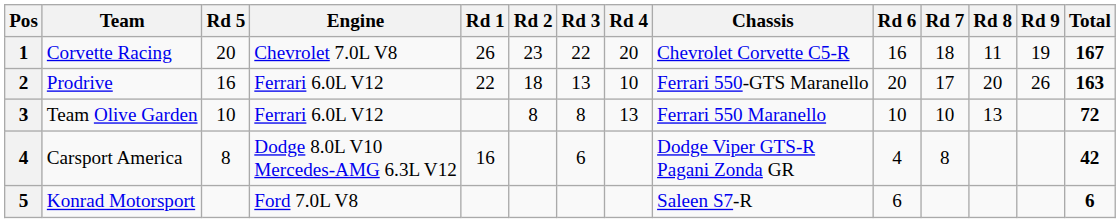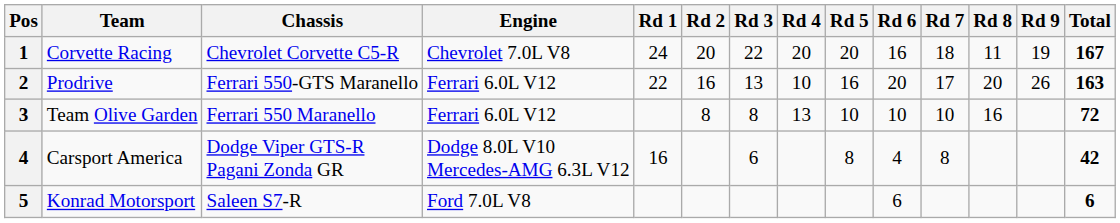 <table class="wikitable" style="font-size: 90%;">
 <tr>
 <th>Pos</th>
 <th>Team</th>
-<th>Rd 5</th>
+<th>Chassis</th>
 <th>Engine</th>
 <th>Rd 1</th>
 <th>Rd 2</th>
 <th>Rd 3</th>
 <th>Rd 4</th>
-<th>Chassis</th>
+<th>Rd 5</th>
 <th>Rd 6</th>
 <th>Rd 7</th>
 <th>Rd 8</th>
 <th>Rd 9</th>
 <th>Total</th>
 </tr>
 <tr>
 <th>1</th>
 <td> <a href='#'>Corvette Racing</a></td>
+<td><a href='#'>Chevrolet Corvette C5-R</a></td>
+<td><a href='#'>Chevrolet</a> 7.0L V8</td>
+<td align="center">24</td>
 <td align="center">20</td>
-<td><a href='#'>Chevrolet</a> 7.0L V8</td>
-<td align="center">26</td>
-<td align="center">23</td>
 <td align="center">22</td>
 <td align="center">20</td>
-<td><a href='#'>Chevrolet Corvette C5-R</a></td>
+<td align="center">20</td>
 <td align="center">16</td>
 <td align="center">18</td>
 <td align="center">11</td>
 <td align="center">19</td>
 <td align="center"><strong>167</strong></td>
 </tr>
 <tr>
 <th>2</th>
 <td> <a href='#'>Prodrive</a></td>
-<td align="center">16</td>
+<td><a href='#'>Ferrari 550</a>-GTS Maranello</td>
 <td><a href='#'>Ferrari</a> 6.0L V12</td>
 <td align="center">22</td>
-<td align="center">18</td>
+<td align="center">16</td>
 <td align="center">13</td>
 <td align="center">10</td>
-<td><a href='#'>Ferrari 550</a>-GTS Maranello</td>
+<td align="center">16</td>
 <td align="center">20</td>
 <td align="center">17</td>
 <td align="center">20</td>
 <td align="center">26</td>
 <td align="center"><strong>163</strong></td>
 </tr>
 <tr>
 <th>3</th>
 <td> Team <a href='#'>Olive Garden</a></td>
-<td align="center">10</td>
+<td><a href='#'>Ferrari 550 Maranello</a></td>
 <td><a href='#'>Ferrari</a> 6.0L V12</td>
 <td></td>
 <td align="center">8</td>
 <td align="center">8</td>
 <td align="center">13</td>
-<td><a href='#'>Ferrari 550 Maranello</a></td>
 <td align="center">10</td>
 <td align="center">10</td>
-<td align="center">13</td>
+<td align="center">10</td>
+<td align="center">16</td>
 <td></td>
 <td align="center"><strong>72</strong></td>
 </tr>
 <tr>
 <th>4</th>
 <td> Carsport America</td>
-<td align="center">8</td>
+<td><a href='#'>Dodge Viper GTS-R</a><br><a href='#'>Pagani Zonda</a> GR</td>
 <td><a href='#'>Dodge</a> 8.0L V10<br><a href='#'>Mercedes-AMG</a> 6.3L V12</td>
 <td align="center">16</td>
 <td></td>
 <td align="center">6</td>
 <td></td>
-<td><a href='#'>Dodge Viper GTS-R</a><br><a href='#'>Pagani Zonda</a> GR</td>
+<td align="center">8</td>
 <td align="center">4</td>
 <td align="center">8</td>
 <td></td>
 <td></td>
 <td align="center"><strong>42</strong></td>
 </tr>
 <tr>
 <th>5</th>
 <td> <a href='#'>Konrad Motorsport</a></td>
-<td></td>
+<td><a href='#'>Saleen S7</a>-R</td>
 <td><a href='#'>Ford</a> 7.0L V8</td>
 <td></td>
 <td></td>
 <td></td>
 <td></td>
-<td><a href='#'>Saleen S7</a>-R</td>
+<td></td>
 <td align="center">6</td>
 <td></td>
 <td></td>
 <td></td>
 <td align="center"><strong>6</strong></td>
 </tr>
 </table>
